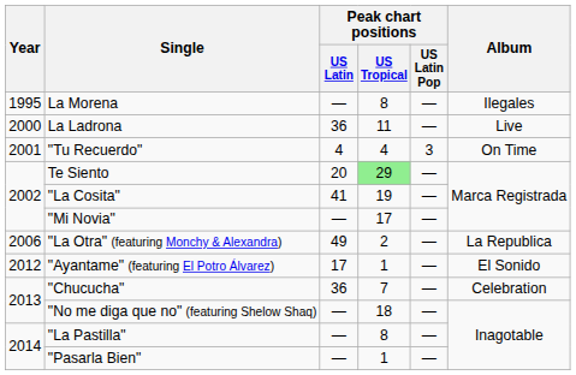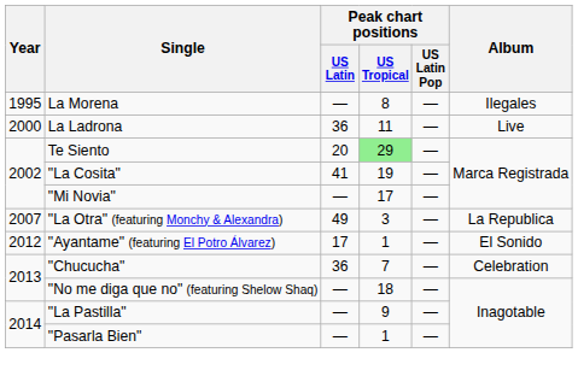 <table class="wikitable" style="text-align:center;">
 <tr>
 <th rowspan="2">Year</th>
 <th rowspan="2">Single</th>
 <th colspan="3">Peak chart positions</th>
 <th rowspan="2">Album</th>
 </tr>
 <tr style="font-size:smaller;">
 <th width="35"><a href='#'>US Latin</a></th>
 <th width="35"><a href='#'>US Tropical</a></th>
 <th width="35">US<br>Latin Pop</th>
 </tr>
 <tr>
 <td>1995</td>
 <td align="left">La Morena</td>
 <td>—</td>
 <td>8</td>
 <td>—</td>
 <td>Ilegales</td>
 </tr>
 <tr>
 <td>2000</td>
 <td align="left">La Ladrona</td>
 <td>36</td>
 <td>11</td>
 <td>—</td>
 <td>Live</td>
 </tr>
 <tr>
-<td>2001</td>
-<td align="left">"Tu Recuerdo"</td>
-<td>4</td>
-<td>4</td>
-<td>3</td>
-<td>On Time</td>
-</tr>
-<tr>
 <td rowspan="3">2002</td>
 <td align="left">Te Siento</td>
 <td>20</td>
 <td style="background: lightgreen;">29</td>
 <td>—</td>
 <td rowspan="3">Marca Registrada</td>
 </tr>
 <tr>
 <td align="left">"La Cosita"</td>
 <td>41</td>
 <td>19</td>
 <td>—</td>
 </tr>
 <tr>
 <td align="left">"Mi Novia"</td>
 <td>—</td>
 <td>17</td>
 <td>—</td>
 </tr>
 <tr>
-<td>2006</td>
+<td>2007</td>
 <td align="left">"La Otra" <small>(featuring <a href='#'>Monchy & Alexandra</a>)</small></td>
 <td>49</td>
-<td>2</td>
+<td>3</td>
 <td>—</td>
 <td>La Republica</td>
 </tr>
 <tr>
 <td>2012</td>
 <td align="left">"Ayantame" <small>(featuring <a href='#'>El Potro Álvarez</a>)</small></td>
 <td>17</td>
 <td>1</td>
 <td>—</td>
 <td>El Sonido</td>
 </tr>
 <tr>
 <td rowspan="2">2013</td>
 <td align="left">"Chucucha"</td>
 <td>36</td>
 <td>7</td>
 <td>—</td>
 <td>Celebration</td>
 </tr>
 <tr>
 <td>"No me diga que no" <small>(featuring Shelow Shaq)</small></td>
 <td>—</td>
 <td>18</td>
 <td>—</td>
 <td rowspan="3">Inagotable</td>
 </tr>
 <tr>
 <td rowspan="2">2014</td>
 <td align="left">"La Pastilla"</td>
 <td>—</td>
-<td>8</td>
+<td>9</td>
 <td>—</td>
 </tr>
 <tr>
 <td align="left">"Pasarla Bien"</td>
 <td>—</td>
 <td>1</td>
 <td>—</td>
 </tr>
 </table>
